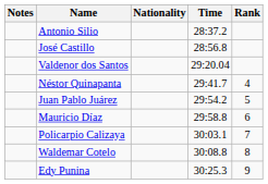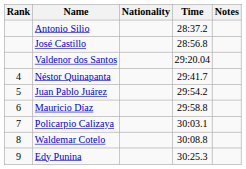 <table class="wikitable sortable" style="text-align:center">
 <tr>
-<th>Notes</th>
+<th>Rank</th>
 <th>Name</th>
 <th>Nationality</th>
 <th>Time</th>
-<th>Rank</th>
+<th>Notes</th>
 </tr>
 <tr>
 <td></td>
 <td align=left><a href='#'>Antonio Silio</a></td>
 <td align=left></td>
 <td>28:37.2</td>
 <td></td>
 </tr>
 <tr>
 <td></td>
 <td align=left><a href='#'>José Castillo</a></td>
 <td align=left></td>
 <td>28:56.8</td>
 <td></td>
 </tr>
 <tr>
 <td></td>
 <td align=left><a href='#'>Valdenor dos Santos</a></td>
 <td align=left></td>
 <td>29:20.04</td>
 <td></td>
 </tr>
 <tr>
-<td></td>
+<td>4</td>
 <td align=left><a href='#'>Néstor Quinapanta</a></td>
 <td align=left></td>
 <td>29:41.7</td>
-<td>4</td>
+<td></td>
 </tr>
 <tr>
-<td></td>
+<td>5</td>
 <td align=left><a href='#'>Juan Pablo Juárez</a></td>
 <td align=left></td>
 <td>29:54.2</td>
-<td>5</td>
+<td></td>
 </tr>
 <tr>
-<td></td>
+<td>6</td>
 <td align=left><a href='#'>Mauricio Díaz</a></td>
 <td align=left></td>
 <td>29:58.8</td>
-<td>6</td>
+<td></td>
 </tr>
 <tr>
-<td></td>
+<td>7</td>
 <td align=left><a href='#'>Policarpio Calizaya</a></td>
 <td align=left></td>
 <td>30:03.1</td>
-<td>7</td>
+<td></td>
 </tr>
 <tr>
-<td></td>
+<td>8</td>
 <td align=left><a href='#'>Waldemar Cotelo</a></td>
 <td align=left></td>
 <td>30:08.8</td>
-<td>8</td>
+<td></td>
 </tr>
 <tr>
-<td></td>
+<td>9</td>
 <td align=left><a href='#'>Edy Punina</a></td>
 <td align=left></td>
 <td>30:25.3</td>
-<td>9</td>
+<td></td>
 </tr>
 </table>
